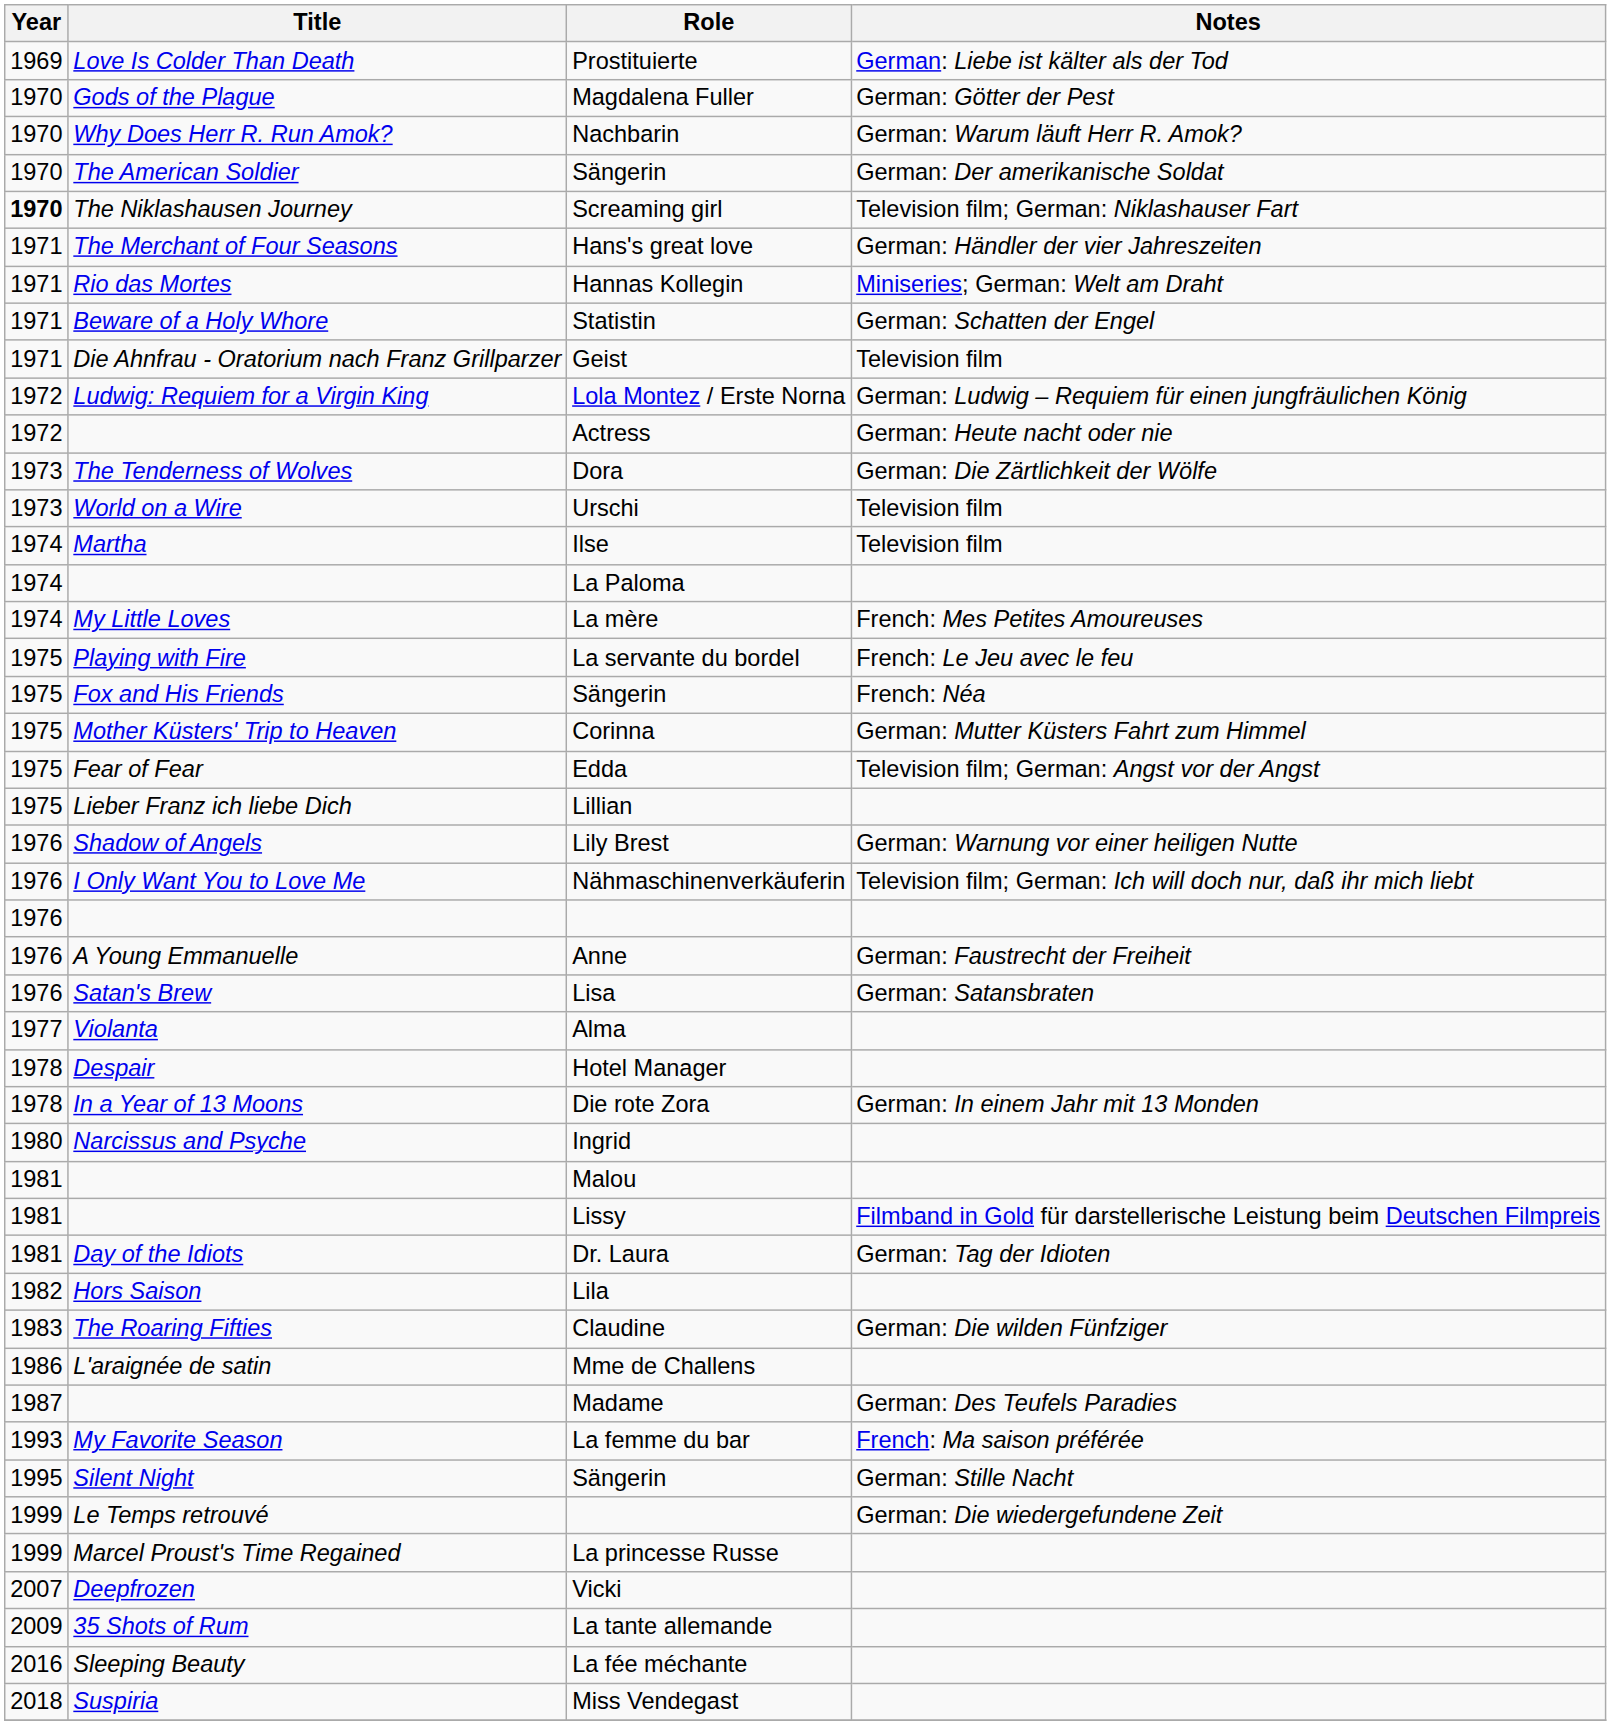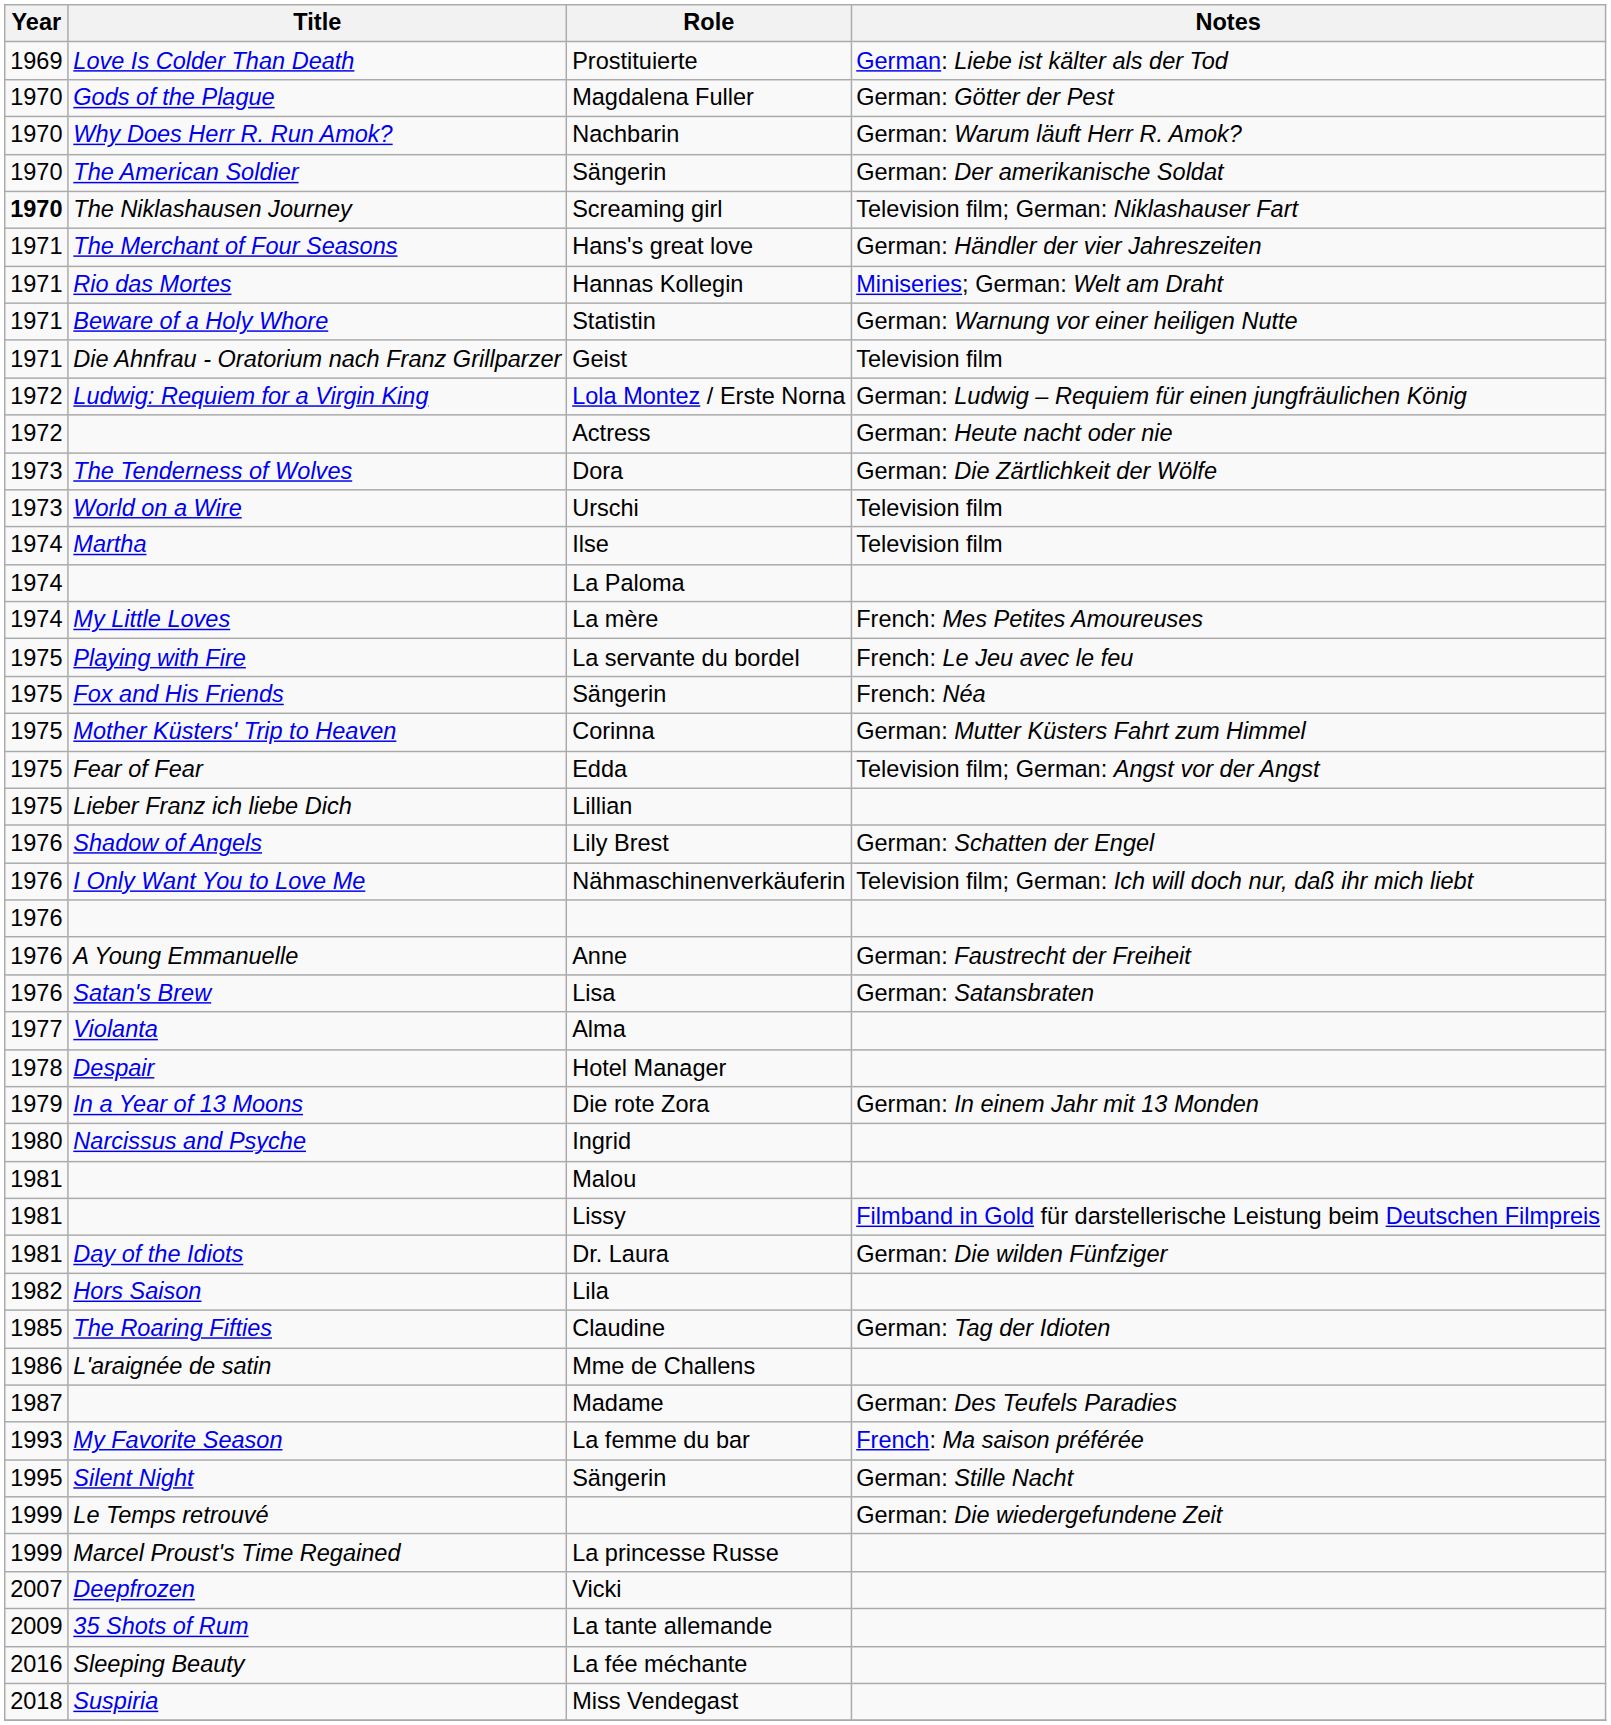 <table class="wikitable sortable">
 <tr>
 <th>Year</th>
 <th>Title</th>
 <th>Role</th>
 <th>Notes</th>
 </tr>
 <tr>
 <td>1969</td>
 <td><em><a href='#'>Love Is Colder Than Death</a></em></td>
 <td>Prostituierte</td>
 <td><a href='#'>German</a>: <em>Liebe ist kälter als der Tod</em></td>
 </tr>
 <tr>
 <td>1970</td>
 <td><em><a href='#'>Gods of the Plague</a></em></td>
 <td>Magdalena Fuller</td>
 <td>German: <em>Götter der Pest</em></td>
 </tr>
 <tr>
 <td>1970</td>
 <td><em><a href='#'>Why Does Herr R. Run Amok?</a></em></td>
 <td>Nachbarin</td>
 <td>German: <em>Warum läuft Herr R. Amok?</em></td>
 </tr>
 <tr>
 <td>1970</td>
 <td><em><a href='#'>The American Soldier</a></em></td>
 <td>Sängerin</td>
 <td>German: <em>Der amerikanische Soldat</em></td>
 </tr>
 <tr>
 <td><strong>1970</strong></td>
 <td><em>The Niklashausen Journey</em></td>
 <td>Screaming girl</td>
 <td>Television film; German: <em>Niklashauser Fart</em></td>
 </tr>
 <tr>
 <td>1971</td>
 <td><em><a href='#'>The Merchant of Four Seasons</a></em></td>
 <td>Hans's great love</td>
 <td>German: <em>Händler der vier Jahreszeiten</em></td>
 </tr>
 <tr>
 <td>1971</td>
 <td><em><a href='#'>Rio das Mortes</a></em></td>
 <td>Hannas Kollegin</td>
 <td><a href='#'>Miniseries</a>; German: <em>Welt am Draht</em></td>
 </tr>
 <tr>
 <td>1971</td>
 <td><em><a href='#'>Beware of a Holy Whore</a></em></td>
 <td>Statistin</td>
-<td>German: <em>Schatten der Engel</em></td>
+<td>German: <em>Warnung vor einer heiligen Nutte</em></td>
 </tr>
 <tr>
 <td>1971</td>
 <td><em>Die Ahnfrau - Oratorium nach Franz Grillparzer</em></td>
 <td>Geist</td>
 <td>Television film</td>
 </tr>
 <tr>
 <td>1972</td>
 <td><em><a href='#'>Ludwig: Requiem for a Virgin King</a></em></td>
 <td><a href='#'>Lola Montez</a> / Erste Norna</td>
 <td>German: <em>Ludwig – Requiem für einen jungfräulichen König</em></td>
 </tr>
 <tr>
 <td>1972</td>
 <td><em></em></td>
 <td>Actress</td>
 <td>German: <em>Heute nacht oder nie</em></td>
 </tr>
 <tr>
 <td>1973</td>
 <td><em><a href='#'>The Tenderness of Wolves</a></em></td>
 <td>Dora</td>
 <td>German: <em>Die Zärtlichkeit der Wölfe</em></td>
 </tr>
 <tr>
 <td>1973</td>
 <td><em><a href='#'>World on a Wire</a></em></td>
 <td>Urschi</td>
 <td>Television film</td>
 </tr>
 <tr>
 <td>1974</td>
 <td><em><a href='#'>Martha</a></em></td>
 <td>Ilse</td>
 <td>Television film</td>
 </tr>
 <tr>
 <td>1974</td>
 <td><em></em></td>
 <td>La Paloma</td>
 <td></td>
 </tr>
 <tr>
 <td>1974</td>
 <td><em><a href='#'>My Little Loves</a></em></td>
 <td>La mère</td>
 <td>French: <em>Mes Petites Amoureuses</em></td>
 </tr>
 <tr>
 <td>1975</td>
 <td><em><a href='#'>Playing with Fire</a></em></td>
 <td>La servante du bordel</td>
 <td>French: <em>Le Jeu avec le feu</em></td>
 </tr>
 <tr>
 <td>1975</td>
 <td><em><a href='#'>Fox and His Friends</a></em></td>
 <td>Sängerin</td>
 <td>French: <em>Néa</em></td>
 </tr>
 <tr>
 <td>1975</td>
 <td><em><a href='#'>Mother Küsters' Trip to Heaven</a></em></td>
 <td>Corinna</td>
 <td>German: <em>Mutter Küsters Fahrt zum Himmel</em></td>
 </tr>
 <tr>
 <td>1975</td>
 <td><em>Fear of Fear </em></td>
 <td>Edda</td>
 <td>Television film; German: <em>Angst vor der Angst</em></td>
 </tr>
 <tr>
 <td>1975</td>
 <td><em>Lieber Franz ich liebe Dich</em></td>
 <td>Lillian</td>
 <td></td>
 </tr>
 <tr>
 <td>1976</td>
 <td><em><a href='#'>Shadow of Angels</a></em></td>
 <td>Lily Brest</td>
-<td>German: <em>Warnung vor einer heiligen Nutte</em></td>
+<td>German: <em>Schatten der Engel</em></td>
 </tr>
 <tr>
 <td>1976</td>
 <td><em><a href='#'>I Only Want You to Love Me</a></em></td>
 <td>Nähmaschinenverkäuferin</td>
 <td>Television film; German: <em>Ich will doch nur, daß ihr mich liebt</em></td>
 </tr>
 <tr>
 <td>1976</td>
 <td><em></em></td>
 <td></td>
 <td></td>
 </tr>
 <tr>
 <td>1976</td>
 <td><em>A Young Emmanuelle</em></td>
 <td>Anne</td>
 <td>German: <em>Faustrecht der Freiheit</em></td>
 </tr>
 <tr>
 <td>1976</td>
 <td><em><a href='#'>Satan's Brew</a></em></td>
 <td>Lisa</td>
 <td>German: <em>Satansbraten</em></td>
 </tr>
 <tr>
 <td>1977</td>
 <td><em><a href='#'>Violanta</a></em></td>
 <td>Alma</td>
 <td></td>
 </tr>
 <tr>
 <td>1978</td>
 <td><em><a href='#'>Despair</a></em></td>
 <td>Hotel Manager</td>
 <td></td>
 </tr>
 <tr>
-<td>1978</td>
+<td>1979</td>
 <td><em><a href='#'>In a Year of 13 Moons</a></em></td>
 <td>Die rote Zora</td>
 <td>German: <em>In einem Jahr mit 13 Monden</em></td>
 </tr>
 <tr>
 <td>1980</td>
 <td><em><a href='#'>Narcissus and Psyche</a></em></td>
 <td>Ingrid</td>
 <td></td>
 </tr>
 <tr>
 <td>1981</td>
 <td><em></em></td>
 <td>Malou</td>
 <td></td>
 </tr>
 <tr>
 <td>1981</td>
 <td><em></em></td>
 <td>Lissy</td>
 <td><a href='#'>Filmband in Gold</a> für darstellerische Leistung beim <a href='#'>Deutschen Filmpreis</a></td>
 </tr>
 <tr>
 <td>1981</td>
 <td><em><a href='#'>Day of the Idiots</a></em></td>
 <td>Dr. Laura</td>
-<td>German: <em>Tag der Idioten</em></td>
+<td>German: <em>Die wilden Fünfziger</em></td>
 </tr>
 <tr>
 <td>1982</td>
 <td><em><a href='#'>Hors Saison</a></em></td>
 <td>Lila</td>
 <td></td>
 </tr>
 <tr>
-<td>1983</td>
+<td>1985</td>
 <td><em><a href='#'>The Roaring Fifties</a></em></td>
 <td>Claudine</td>
-<td>German: <em>Die wilden Fünfziger</em></td>
+<td>German: <em>Tag der Idioten</em></td>
 </tr>
 <tr>
 <td>1986</td>
 <td><em>L'araignée de satin</em></td>
 <td>Mme de Challens</td>
 <td></td>
 </tr>
 <tr>
 <td>1987</td>
 <td><em></em></td>
 <td>Madame</td>
 <td>German: <em>Des Teufels Paradies</em></td>
 </tr>
 <tr>
 <td>1993</td>
 <td><em><a href='#'>My Favorite Season</a></em></td>
 <td>La femme du bar</td>
 <td><a href='#'>French</a>: <em>Ma saison préférée</em></td>
 </tr>
 <tr>
 <td>1995</td>
 <td><em><a href='#'>Silent Night</a></em></td>
 <td>Sängerin</td>
 <td>German: <em>Stille Nacht</em></td>
 </tr>
 <tr>
 <td>1999</td>
 <td><em>Le Temps retrouvé</em></td>
 <td></td>
 <td>German: <em>Die wiedergefundene Zeit</em></td>
 </tr>
 <tr>
 <td>1999</td>
 <td><em>Marcel Proust's Time Regained</em></td>
 <td>La princesse Russe</td>
 <td></td>
 </tr>
 <tr>
 <td>2007</td>
 <td><em><a href='#'>Deepfrozen</a></em></td>
 <td>Vicki</td>
 <td></td>
 </tr>
 <tr>
 <td>2009</td>
 <td><em><a href='#'>35 Shots of Rum</a></em></td>
 <td>La tante allemande</td>
 <td></td>
 </tr>
 <tr>
 <td>2016</td>
 <td><em>Sleeping Beauty</em></td>
 <td>La fée méchante</td>
 <td></td>
 </tr>
 <tr>
 <td>2018</td>
 <td><em><a href='#'>Suspiria</a></em></td>
 <td>Miss Vendegast</td>
 <td></td>
 </tr>
 <tr>
 </tr>
 </table>
